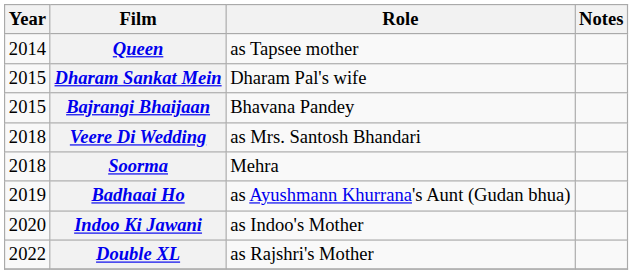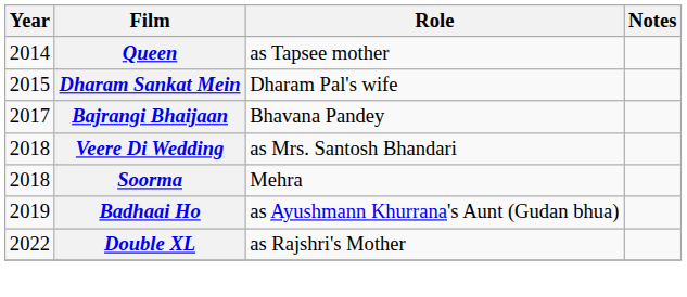 <table class="wikitable plainrowheaders">
 <tr style="text-align:center;">
 <th scope="col">Year</th>
 <th scope="col">Film</th>
 <th scope="col">Role</th>
 <th class="unsortable" scope="col">Notes</th>
 </tr>
 <tr>
 <td>2014</td>
 <th scope="row"><em><a href='#'>Queen</a></em></th>
 <td>as Tapsee mother</td>
 <td></td>
 </tr>
 <tr>
 <td>2015</td>
 <th scope="row"><em><a href='#'>Dharam Sankat Mein</a></em></th>
 <td>Dharam Pal's wife</td>
 <td></td>
 </tr>
 <tr>
-<td>2015</td>
+<td>2017</td>
 <th scope="row"><em><a href='#'>Bajrangi Bhaijaan</a></em></th>
 <td>Bhavana Pandey</td>
 <td></td>
 </tr>
 <tr>
 <td>2018</td>
 <th scope="row"><em><a href='#'>Veere Di Wedding</a></em></th>
 <td>as Mrs. Santosh Bhandari</td>
 <td></td>
 </tr>
 <tr>
 <td>2018</td>
 <th scope="row"><em><a href='#'>Soorma</a></em></th>
 <td> Mehra</td>
 <td></td>
 </tr>
 <tr>
 <td>2019</td>
 <th scope="row"><em><a href='#'>Badhaai Ho</a></em></th>
 <td>as <a href='#'>Ayushmann Khurrana</a>'s Aunt (Gudan bhua)</td>
 <td></td>
 </tr>
 <tr>
-<td>2020</td>
-<th scope="row"><em><a href='#'>Indoo Ki Jawani</a></em></th>
-<td>as Indoo's Mother</td>
-<td></td>
-</tr>
-<tr>
 <td>2022</td>
 <th scope="row"><em><a href='#'>Double XL</a></em></th>
 <td>as Rajshri's Mother</td>
 <td></td>
 </tr>
 <tr>
 </tr>
 </table>
